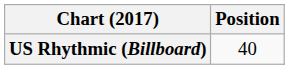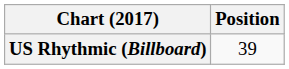 <table class="wikitable plainrowheaders" style="text-align:center">
 <tr>
 <th scope="col">Chart (2017)</th>
 <th scope="col">Position</th>
 </tr>
 <tr>
 <th scope="row">US Rhythmic (<em>Billboard</em>)</th>
-<td>40</td>
+<td>39</td>
 </tr>
 </table>
